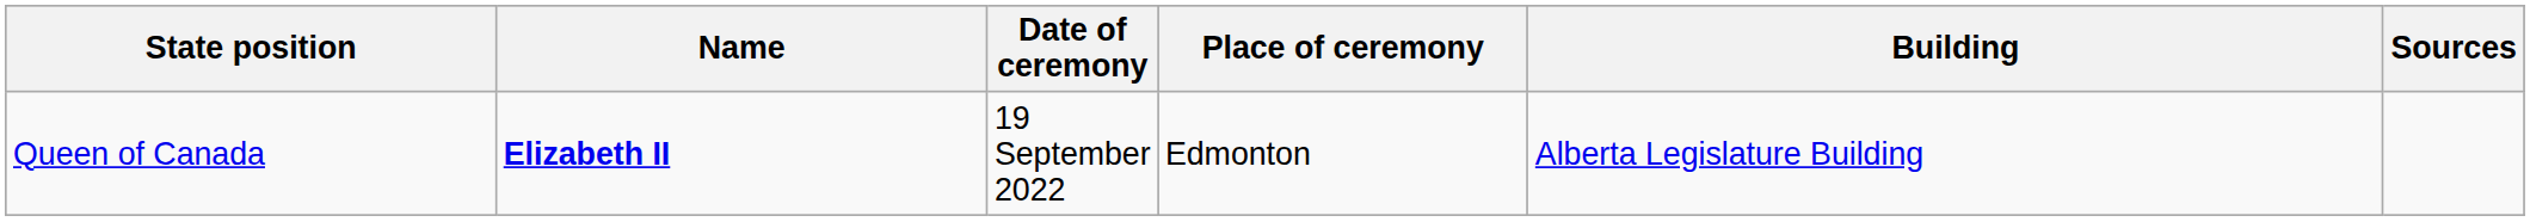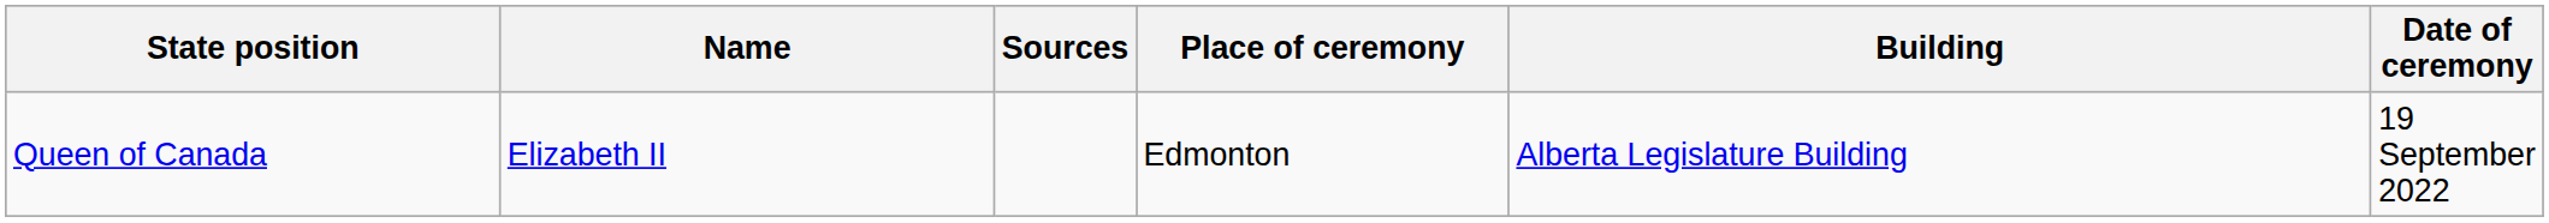 <table class="wikitable" style="width:100%;">
 <tr>
 <th style="width:20%;">State position</th>
 <th style="width:20%;">Name</th>
-<th style="width:5%;">Date of ceremony</th>
+<th style="width:5%;">Sources</th>
 <th style="width:15%;">Place of ceremony</th>
 <th style="width:35%;">Building</th>
-<th style="width:5%;">Sources</th>
+<th style="width:5%;">Date of ceremony</th>
 </tr>
 <tr>
 <td><a href='#'>Queen of Canada</a></td>
-<td><strong><a href='#'>Elizabeth II</a></strong></td>
-<td>19 September 2022</td>
+<td><a href='#'>Elizabeth II</a></td>
+<td></td>
 <td>Edmonton</td>
 <td><a href='#'>Alberta Legislature Building</a></td>
-<td></td>
+<td>19 September 2022</td>
 </tr>
 </table>
